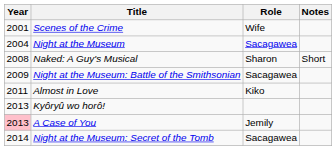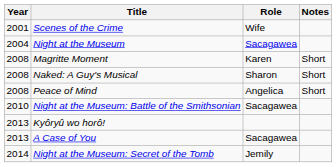 <table class="wikitable">
 <tr>
 <th>Year</th>
 <th>Title</th>
 <th>Role</th>
 <th>Notes</th>
 </tr>
 <tr>
 <td>2001</td>
 <td><em><a href='#'>Scenes of the Crime</a></em></td>
 <td>Wife</td>
 <td></td>
 </tr>
 <tr>
 <td>2004</td>
 <td><em><a href='#'>Night at the Museum</a></em></td>
 <td><a href='#'>Sacagawea</a></td>
 <td></td>
 </tr>
 <tr>
 <td>2008</td>
+<td><em>Magritte Moment</em></td>
+<td>Karen</td>
+<td>Short</td>
+</tr>
+<tr>
+<td>2008</td>
 <td><em>Naked: A Guy's Musical</em></td>
 <td>Sharon</td>
 <td>Short</td>
 </tr>
 <tr>
-<td>2009</td>
+<td>2008</td>
+<td><em>Peace of Mind</em></td>
+<td>Angelica</td>
+<td>Short</td>
+</tr>
+<tr>
+<td>2010</td>
 <td><em><a href='#'>Night at the Museum: Battle of the Smithsonian</a></em></td>
 <td>Sacagawea</td>
-<td></td>
-</tr>
-<tr>
-<td>2011</td>
-<td><em>Almost in Love</em></td>
-<td>Kiko</td>
 <td></td>
 </tr>
 <tr>
 <td>2013</td>
 <td><em>Kyôryû wo horô!</em></td>
 <td></td>
 <td></td>
 </tr>
 <tr>
-<td style="background: pink;">2013</td>
+<td>2013</td>
 <td><a href='#'><em>A Case of You</em></a></td>
-<td>Jemily</td>
+<td>Sacagawea</td>
 <td></td>
 </tr>
 <tr>
 <td>2014</td>
 <td><em><a href='#'>Night at the Museum: Secret of the Tomb</a></em></td>
-<td>Sacagawea</td>
+<td>Jemily</td>
 <td></td>
 </tr>
 </table>
